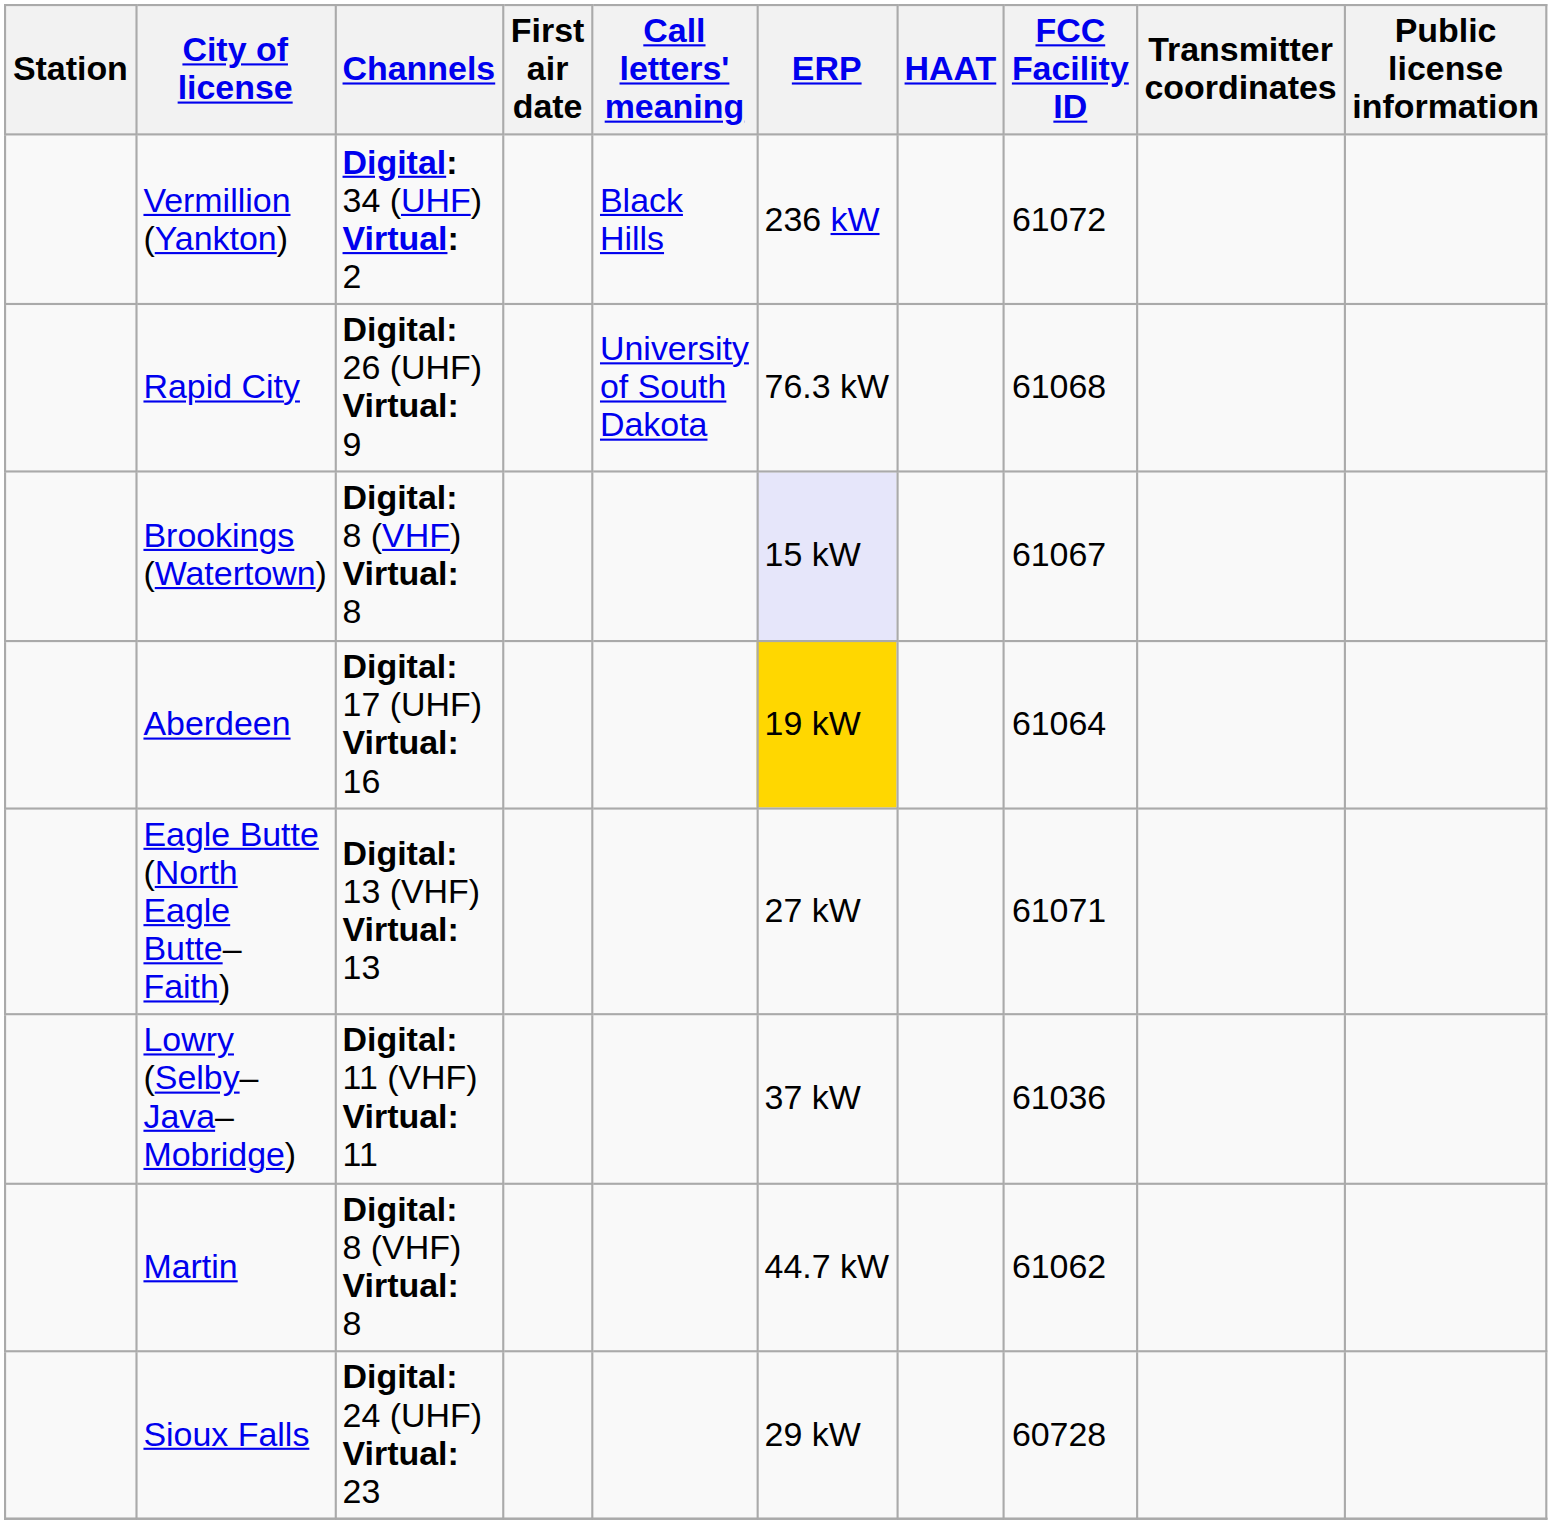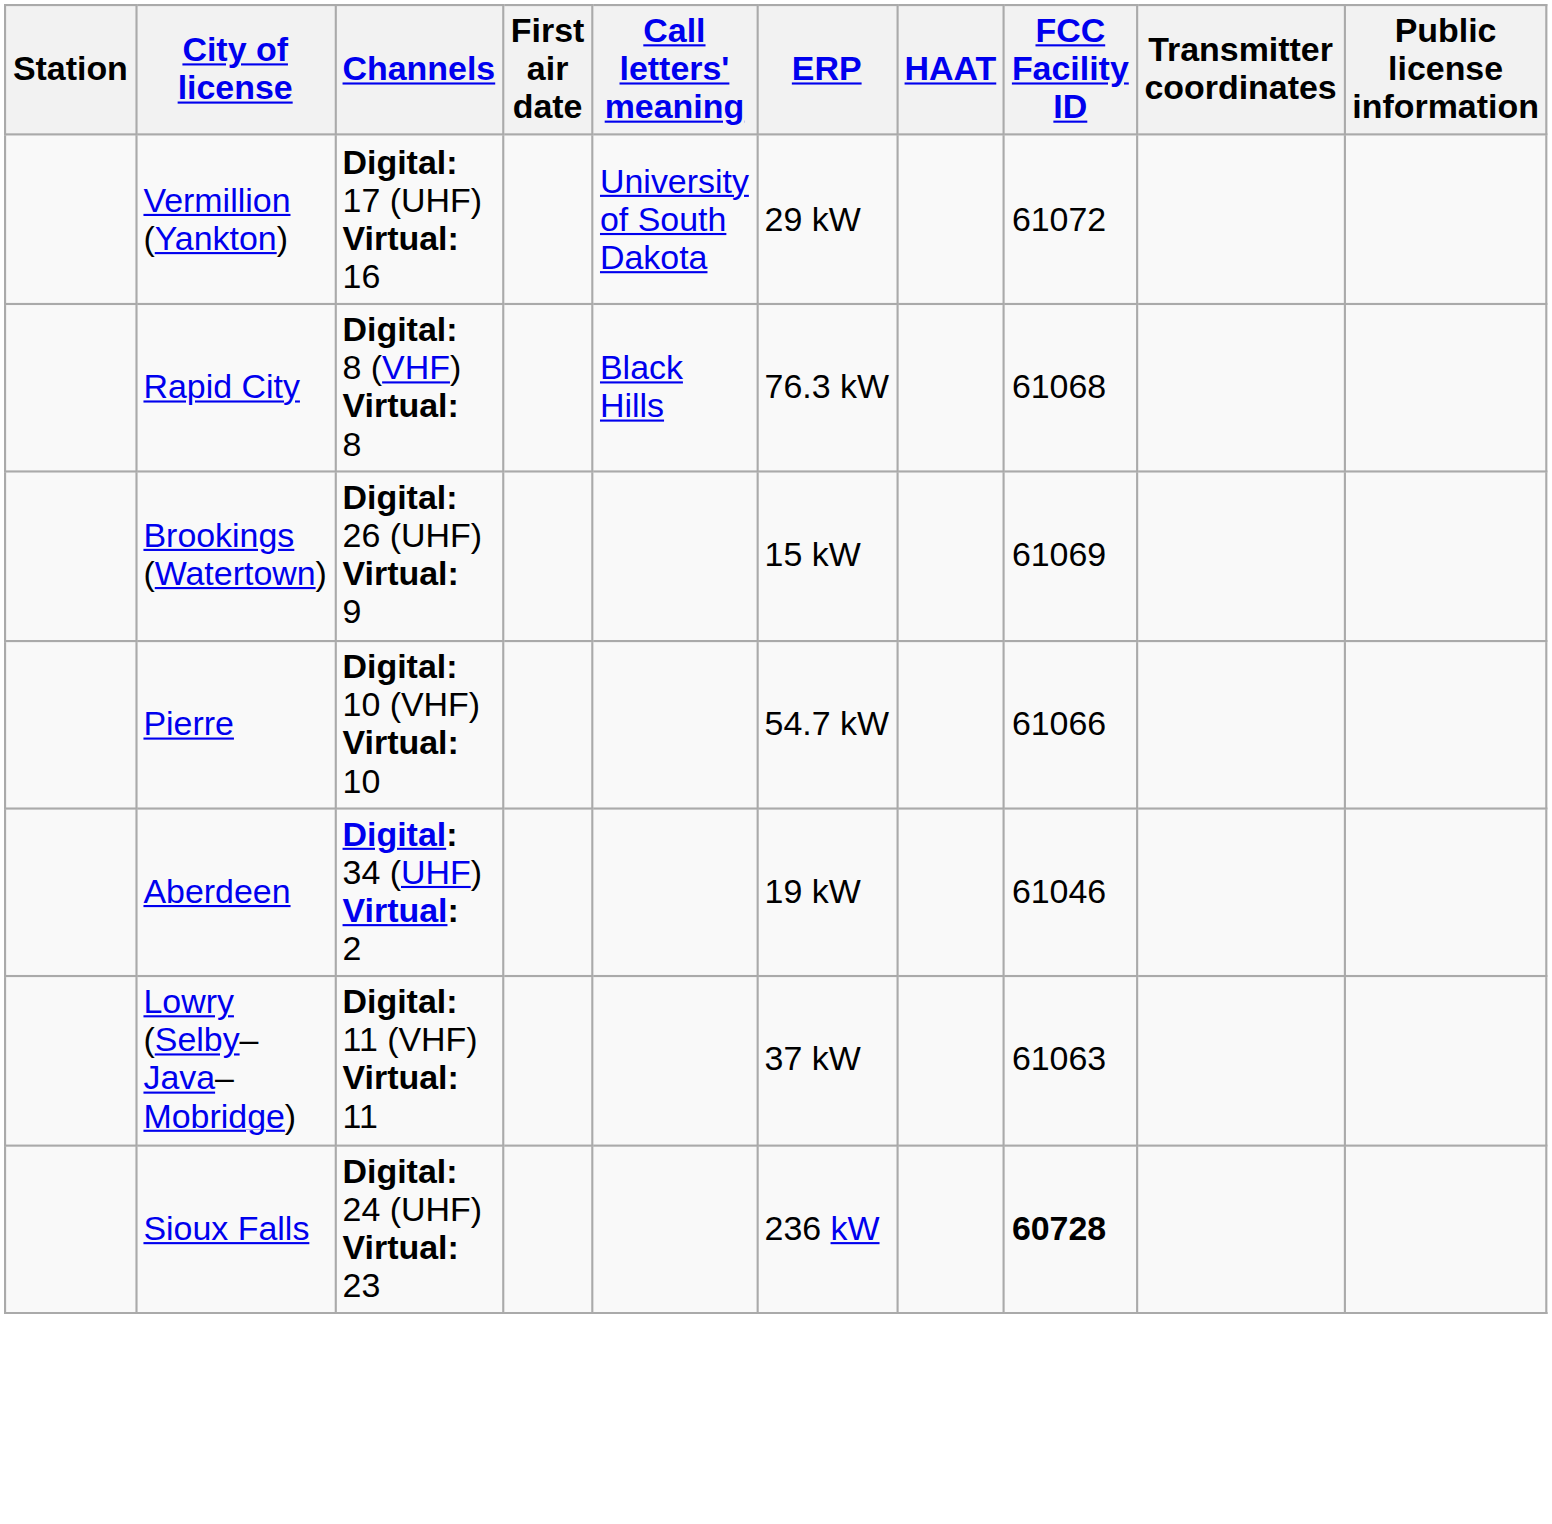 <table class="wikitable">
 <tr>
 <th>Station</th>
 <th><a href='#'>City of license</a></th>
 <th><a href='#'>Channels</a></th>
 <th>First air date</th>
 <th><a href='#'>Call letters' meaning</a></th>
 <th><a href='#'>ERP</a></th>
 <th><a href='#'>HAAT</a></th>
 <th><a href='#'>FCC</a><br><a href='#'>Facility ID</a></th>
 <th>Transmitter coordinates</th>
 <th>Public license information</th>
 </tr>
 <tr>
 <td></td>
 <td><a href='#'>Vermillion</a> (<a href='#'>Yankton</a>)</td>
-<td><strong><a href='#'>Digital</a>:</strong><br>34 (<a href='#'>UHF</a>)<br><strong><a href='#'>Virtual</a>:</strong><br>2</td>
+<td><strong>Digital:</strong><br>17 (UHF)<br><strong>Virtual:</strong><br>16</td>
 <td></td>
-<td><a href='#'>Black Hills</a></td>
-<td>236 <a href='#'>kW</a></td>
+<td><a href='#'>University of South Dakota</a></td>
+<td>29 kW</td>
 <td></td>
 <td>61072</td>
 <td></td>
 <td><br></td>
 </tr>
 <tr>
 <td></td>
 <td><a href='#'>Rapid City</a></td>
-<td><strong>Digital:</strong><br>26 (UHF)<br><strong>Virtual:</strong><br>9</td>
+<td><strong>Digital:</strong><br>8 (<a href='#'>VHF</a>)<br><strong>Virtual:</strong><br>8</td>
 <td></td>
-<td><a href='#'>University of South Dakota</a></td>
+<td><a href='#'>Black Hills</a></td>
 <td>76.3 kW</td>
 <td></td>
 <td>61068</td>
 <td></td>
 <td><br></td>
 </tr>
 <tr>
 <td></td>
 <td><a href='#'>Brookings</a> (<a href='#'>Watertown</a>)</td>
-<td><strong>Digital:</strong><br>8 (<a href='#'>VHF</a>)<br><strong>Virtual:</strong><br>8</td>
+<td><strong>Digital:</strong><br>26 (UHF)<br><strong>Virtual:</strong><br>9</td>
 <td></td>
 <td></td>
-<td style="background: lavender;">15 kW</td>
+<td>15 kW</td>
 <td></td>
-<td>61067</td>
+<td>61069</td>
+<td></td>
+<td><br></td>
+</tr>
+<tr>
+<td></td>
+<td><a href='#'>Pierre</a></td>
+<td><strong>Digital:</strong><br>10 (VHF)<br><strong>Virtual:</strong><br>10</td>
+<td></td>
+<td></td>
+<td>54.7 kW</td>
+<td></td>
+<td>61066</td>
 <td></td>
 <td><br></td>
 </tr>
 <tr>
 <td></td>
 <td><a href='#'>Aberdeen</a></td>
-<td><strong>Digital:</strong><br>17 (UHF)<br><strong>Virtual:</strong><br>16</td>
+<td><strong><a href='#'>Digital</a>:</strong><br>34 (<a href='#'>UHF</a>)<br><strong><a href='#'>Virtual</a>:</strong><br>2</td>
 <td></td>
 <td></td>
-<td style="background: gold;">19 kW</td>
+<td>19 kW</td>
 <td></td>
-<td>61064</td>
-<td></td>
-<td><br></td>
-</tr>
-<tr>
-<td></td>
-<td><a href='#'>Eagle Butte</a> (<a href='#'>North Eagle Butte</a>–<a href='#'>Faith</a>)</td>
-<td><strong>Digital:</strong><br>13 (VHF)<br><strong>Virtual:</strong><br>13</td>
-<td></td>
-<td></td>
-<td>27 kW</td>
-<td></td>
-<td>61071</td>
+<td>61046</td>
 <td></td>
 <td><br></td>
 </tr>
 <tr>
 <td></td>
 <td><a href='#'>Lowry</a> (<a href='#'>Selby</a>–<a href='#'>Java</a>–<a href='#'>Mobridge</a>)</td>
 <td><strong>Digital:</strong><br>11 (VHF)<br><strong>Virtual:</strong><br>11</td>
 <td></td>
 <td></td>
 <td>37 kW</td>
 <td></td>
-<td>61036</td>
-<td></td>
-<td><br></td>
-</tr>
-<tr>
-<td></td>
-<td><a href='#'>Martin</a></td>
-<td><strong>Digital:</strong><br>8 (VHF)<br><strong>Virtual:</strong><br>8</td>
-<td></td>
-<td></td>
-<td>44.7 kW</td>
-<td></td>
-<td>61062</td>
+<td>61063</td>
 <td></td>
 <td><br></td>
 </tr>
 <tr>
 <td></td>
 <td><a href='#'>Sioux Falls</a></td>
 <td><strong>Digital:</strong><br>24 (UHF)<br><strong>Virtual:</strong><br>23</td>
 <td></td>
 <td></td>
-<td>29 kW</td>
+<td>236 <a href='#'>kW</a></td>
 <td></td>
-<td>60728</td>
+<td><strong>60728</strong></td>
 <td></td>
 <td><br></td>
 </tr>
 <tr>
 </tr>
 </table>
